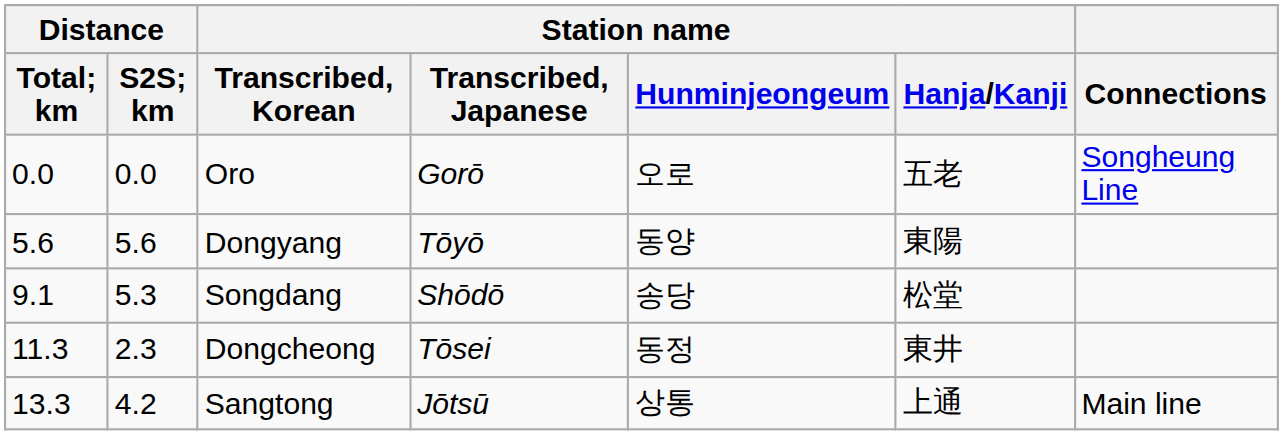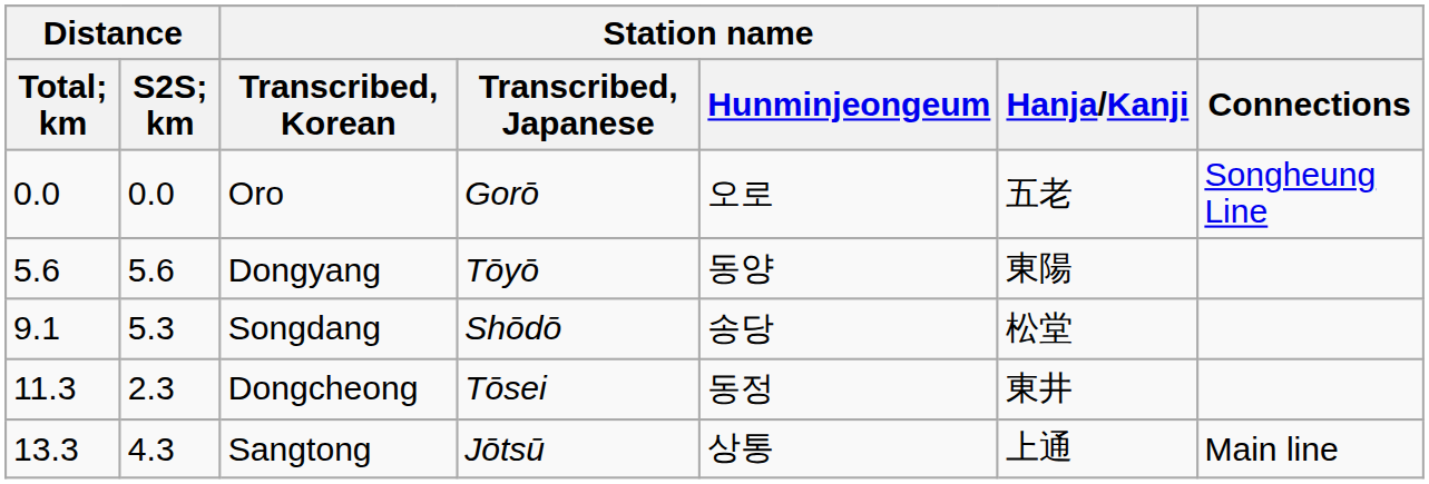 <table class="wikitable" style="font-size:90%;">
 <tr>
 </tr>
 <tr>
 <th colspan="2">Distance</th>
 <th colspan="4">Station name</th>
 <th colspan="3"></th>
 </tr>
 <tr>
 <th>Total; km</th>
 <th>S2S; km</th>
 <th>Transcribed, Korean</th>
 <th>Transcribed, Japanese</th>
 <th><a href='#'>Hunminjeongeum</a></th>
 <th><a href='#'>Hanja</a>/<a href='#'>Kanji</a></th>
 <th>Connections</th>
 </tr>
 <tr>
 <td>0.0</td>
 <td>0.0</td>
 <td>Oro</td>
 <td><em>Gorō</em></td>
 <td>오로</td>
 <td>五老</td>
 <td><a href='#'>Songheung Line</a></td>
 </tr>
 <tr>
 <td>5.6</td>
 <td>5.6</td>
 <td>Dongyang</td>
 <td><em>Tōyō</em></td>
 <td>동양</td>
 <td>東陽</td>
 <td></td>
 </tr>
 <tr>
 <td>9.1</td>
 <td>5.3</td>
 <td>Songdang</td>
 <td><em>Shōdō</em></td>
 <td>송당</td>
 <td>松堂</td>
 <td></td>
 </tr>
 <tr>
 <td>11.3</td>
 <td>2.3</td>
 <td>Dongcheong</td>
 <td><em>Tōsei</em></td>
 <td>동정</td>
 <td>東井</td>
 <td></td>
 </tr>
 <tr>
 <td>13.3</td>
-<td>4.2</td>
+<td>4.3</td>
 <td>Sangtong</td>
 <td><em>Jōtsū</em></td>
 <td>상통</td>
 <td>上通</td>
 <td>Main line</td>
 </tr>
 </table>
